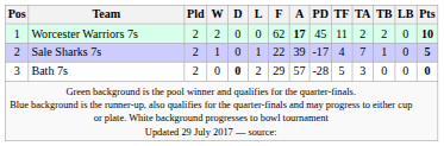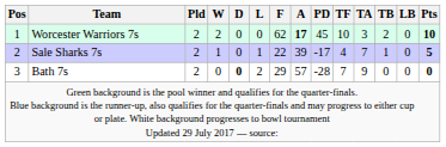 <table class="wikitable" style="text-align: center;">
 <tr>
 <th width="20">Pos</th>
 <th width="200">Team</th>
 <th width="20">Pld</th>
 <th width="20">W</th>
 <th width="20">D</th>
 <th width="20">L</th>
 <th width="20">F</th>
 <th width="20">A</th>
 <th width="20">PD</th>
 <th width="20">TF</th>
 <th width="20">TA</th>
 <th width="20">TB</th>
 <th width="20">LB</th>
 <th width="20">Pts</th>
 </tr>
 <tr bgcolor=#d8ffeb>
 <td>1</td>
 <td align=left>Worcester Warriors 7s</td>
 <td>2</td>
 <td>2</td>
 <td>0</td>
 <td>0</td>
 <td>62</td>
 <td><strong>17</strong></td>
 <td>45</td>
-<td>11</td>
-<td>2</td>
+<td>10</td>
+<td>3</td>
 <td>2</td>
 <td>0</td>
 <td><strong>10</strong></td>
 </tr>
 <tr bgcolor=#ccccff>
 <td>2</td>
 <td align=left>Sale Sharks 7s</td>
 <td>2</td>
 <td>1</td>
 <td>0</td>
 <td>1</td>
 <td>22</td>
 <td>39</td>
 <td>-17</td>
 <td>4</td>
 <td>7</td>
 <td>1</td>
 <td>0</td>
 <td><strong>5</strong></td>
 </tr>
 <tr bgcolor=#ffffff>
 <td>3</td>
 <td align=left>Bath 7s</td>
 <td>2</td>
 <td>0</td>
 <td><strong>0</strong></td>
 <td>2</td>
 <td>29</td>
 <td>57</td>
 <td>-28</td>
-<td>5</td>
-<td>3</td>
+<td>7</td>
+<td>9</td>
 <td>0</td>
 <td>0</td>
 <td><strong>0</strong></td>
 </tr>
 <tr align=center>
 <td colspan="13" style="border:0px"><small>Green background is the pool winner and qualifies for the quarter-finals.<br>Blue background is the runner-up, also qualifies for the quarter-finals and may progress to either cup or plate. White background progresses to bowl tournament<br>Updated 29 July 2017 — source: </small></td>
 </tr>
 </table>
